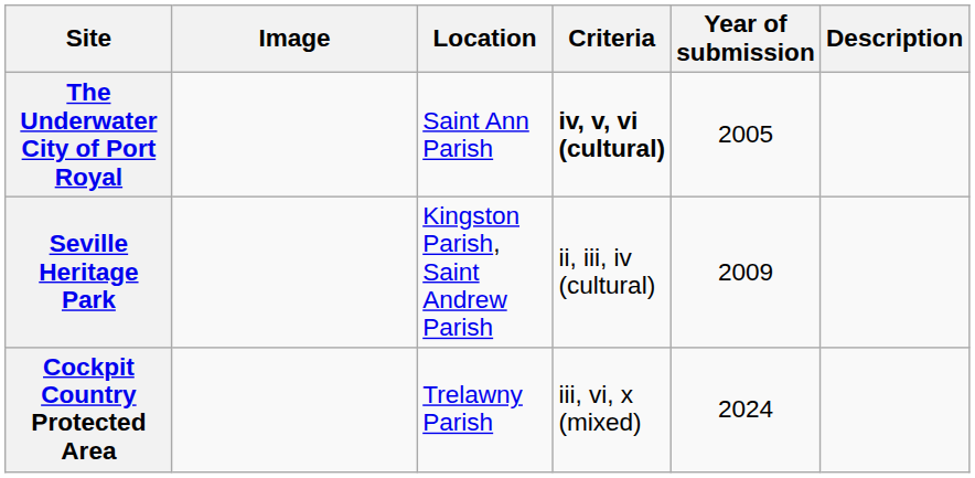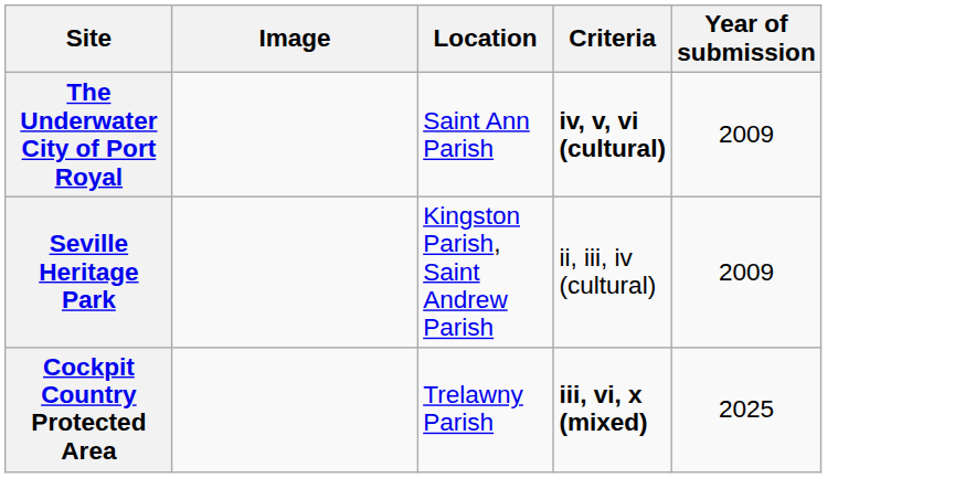 <table class="wikitable sortable">
 <tr>
 <th style="width:100px;" scope="col">Site</th>
 <th class="unsortable"  style="width:150px;" scope="col">Image</th>
 <th style="width:80px;" scope="col">Location</th>
 <th style="width:60px;" scope="col" data-sort-type="number">Criteria</th>
 <th style="width:50px;" scope="col">Year of submission</th>
-<th scope="col" class="unsortable">Description</th>
 </tr>
 <tr>
 <th scope="row"><a href='#'>The Underwater City of Port Royal</a></th>
 <td></td>
 <td><a href='#'>Saint Ann Parish</a></td>
 <td><strong>iv, v, vi (cultural)</strong></td>
-<td align="center">2005</td>
-<td></td>
+<td align="center">2009</td>
 </tr>
 <tr>
 <th scope="row"><a href='#'>Seville Heritage Park</a></th>
 <td></td>
 <td><a href='#'>Kingston Parish</a>, <a href='#'>Saint Andrew Parish</a></td>
 <td>ii, iii, iv (cultural)</td>
 <td align="center">2009</td>
-<td></td>
 </tr>
 <tr>
 <th scope="row"><a href='#'>Cockpit Country</a> Protected Area</th>
 <td></td>
 <td><a href='#'>Trelawny Parish</a></td>
-<td>iii, vi, x (mixed)</td>
-<td align="center">2024</td>
-<td></td>
+<td><strong>iii, vi, x (mixed)</strong></td>
+<td align="center">2025</td>
 </tr>
 </table>
